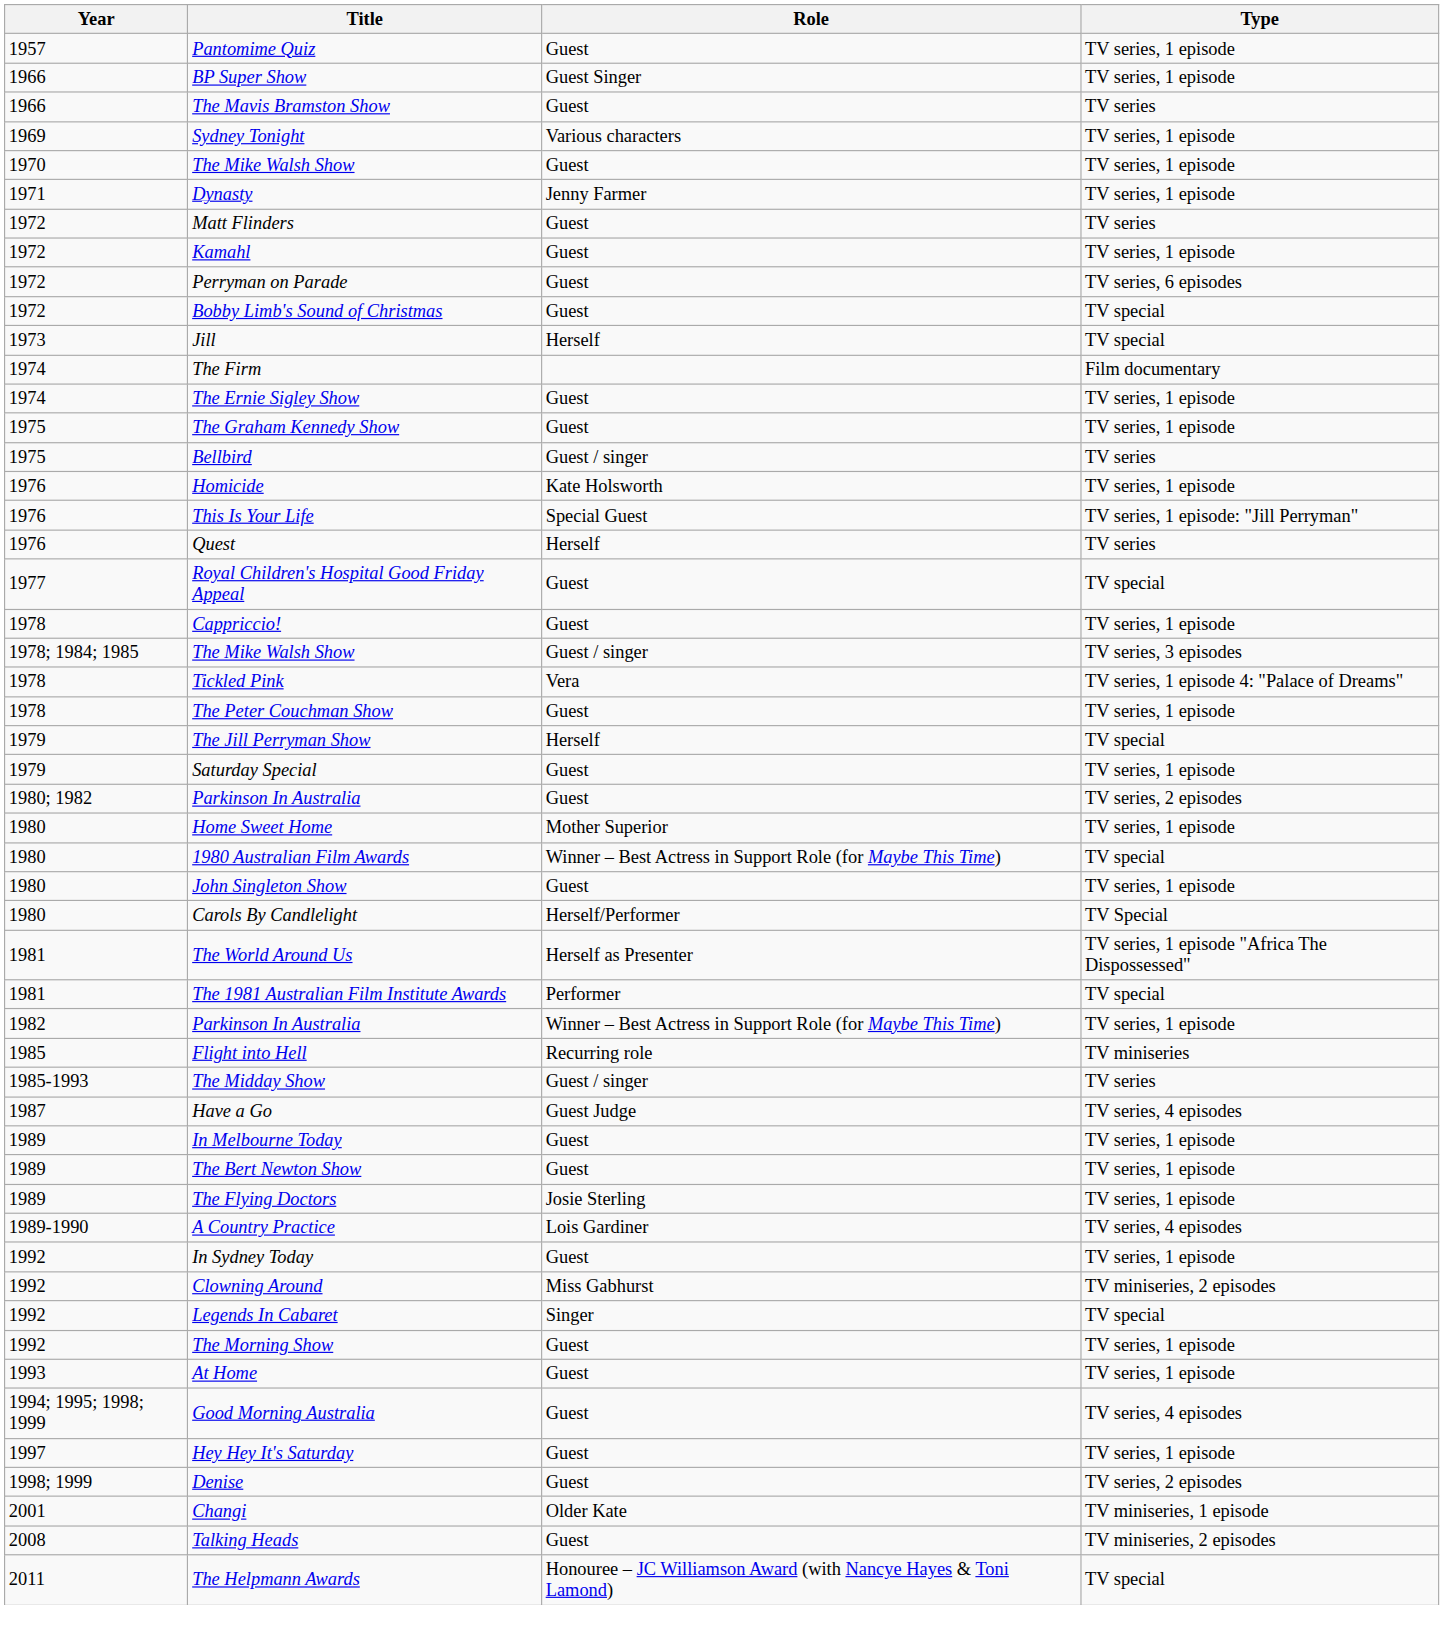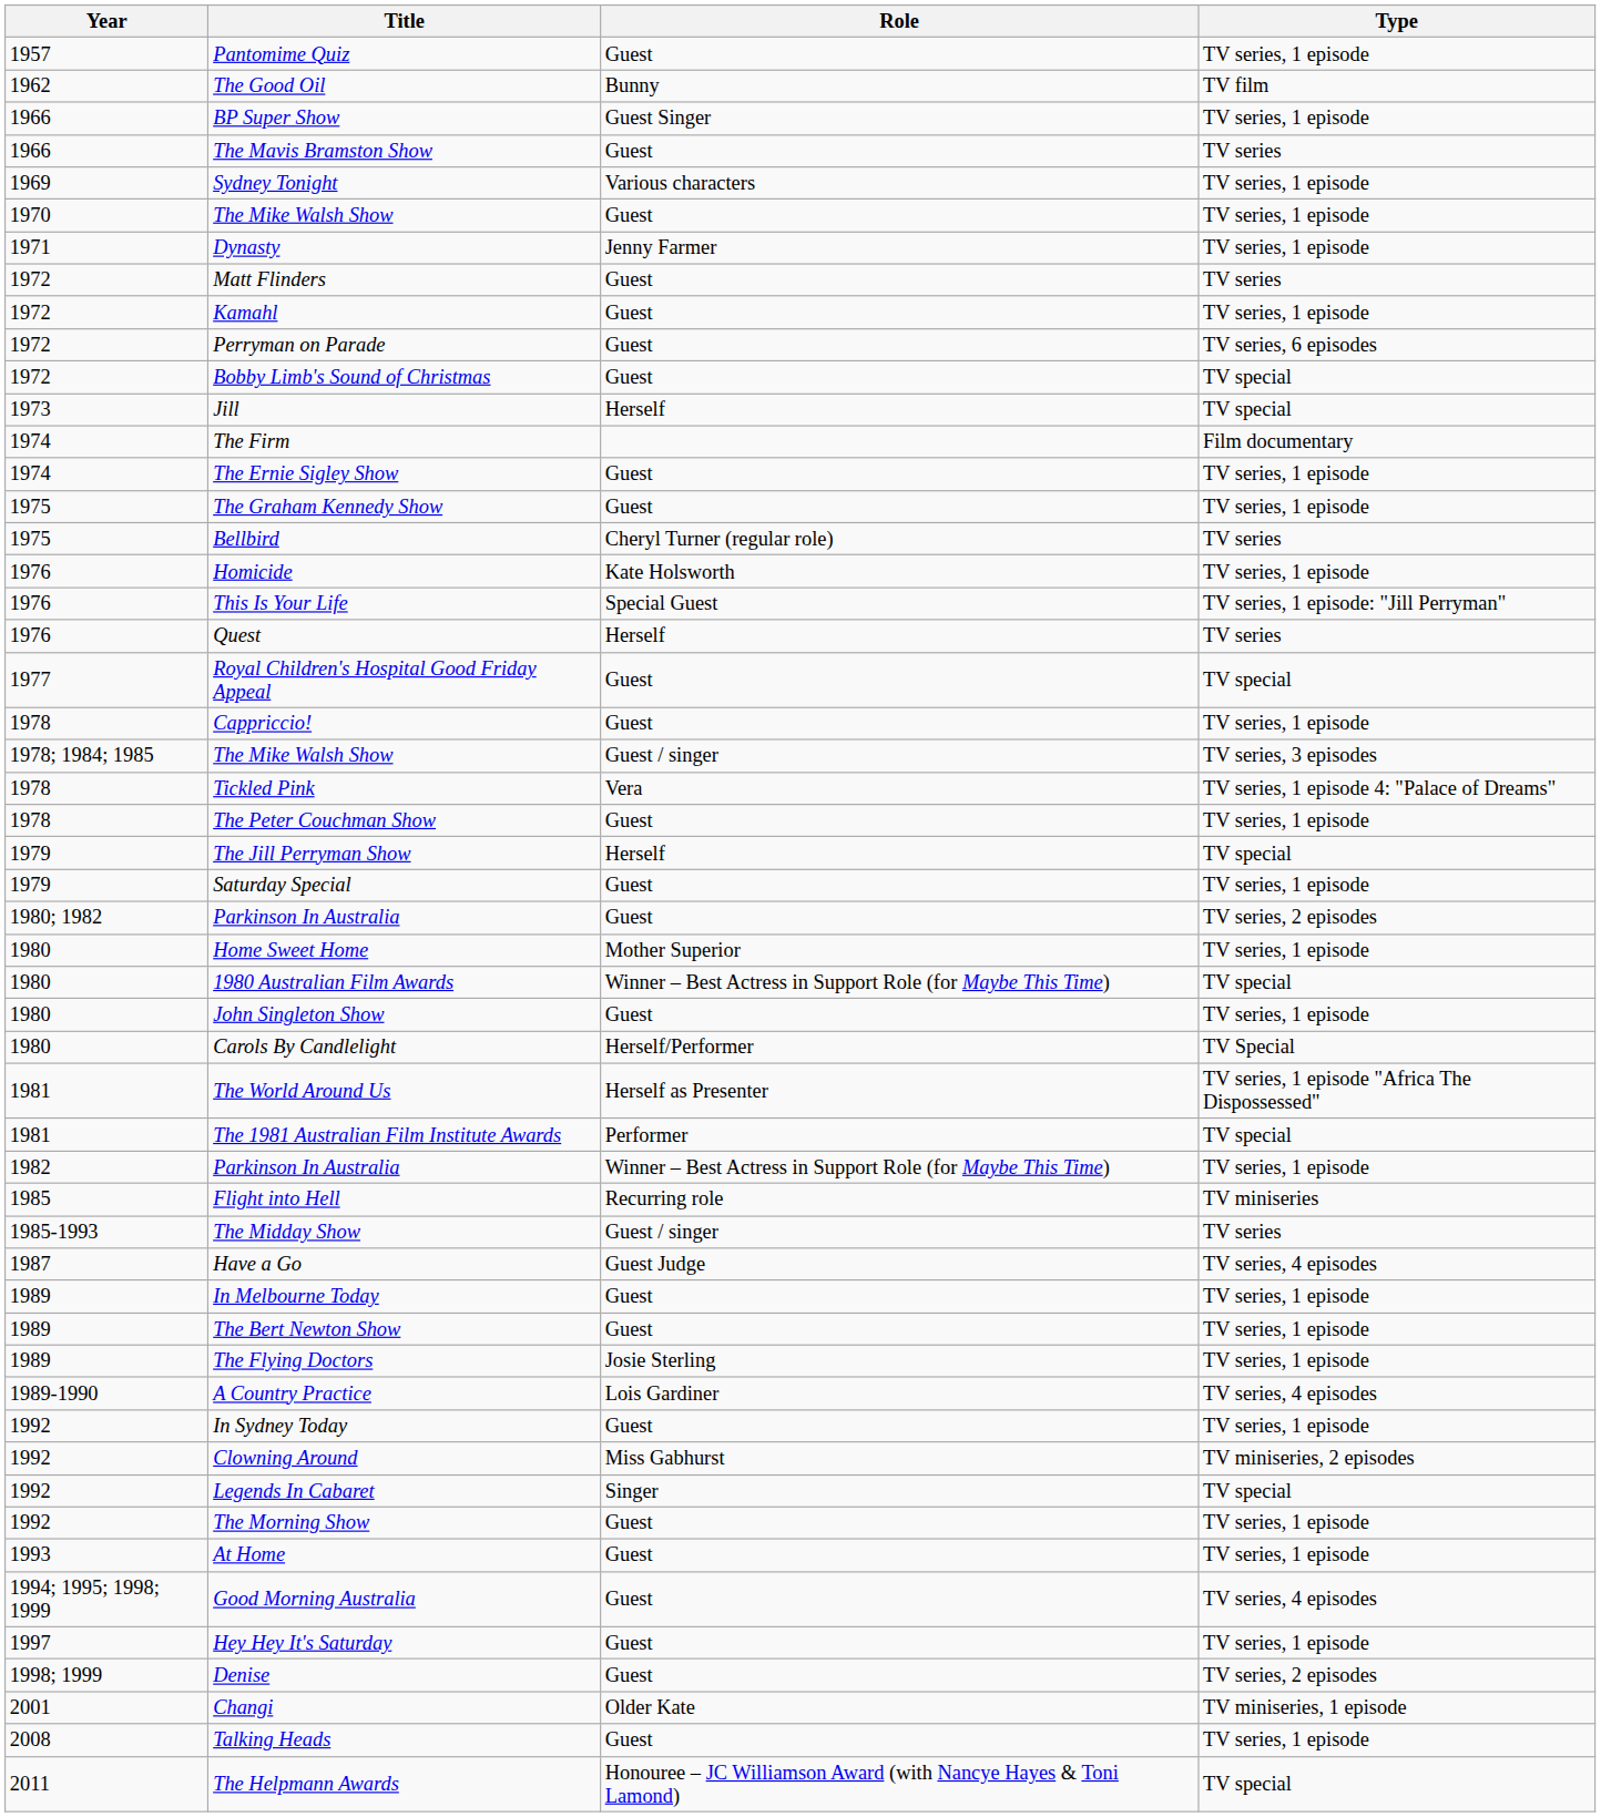 <table class="wikitable">
 <tr>
 <th>Year</th>
 <th>Title</th>
 <th>Role</th>
 <th>Type</th>
 </tr>
 <tr>
 <td>1957</td>
 <td><em><a href='#'>Pantomime Quiz</a></em></td>
 <td>Guest</td>
 <td>TV series, 1 episode</td>
+</tr>
+<tr>
+<td>1962</td>
+<td><em><a href='#'>The Good Oil</a></em></td>
+<td>Bunny</td>
+<td>TV film</td>
 </tr>
 <tr>
 <td>1966</td>
 <td><em><a href='#'>BP Super Show</a></em></td>
 <td>Guest Singer</td>
 <td>TV series, 1 episode</td>
 </tr>
 <tr>
 <td>1966</td>
 <td><em><a href='#'>The Mavis Bramston Show</a></em></td>
 <td>Guest</td>
 <td>TV series</td>
 </tr>
 <tr>
 <td>1969</td>
 <td><em><a href='#'>Sydney Tonight</a></em></td>
 <td>Various characters</td>
 <td>TV series, 1 episode</td>
 </tr>
 <tr>
 <td>1970</td>
 <td><em><a href='#'>The Mike Walsh Show</a></em></td>
 <td>Guest</td>
 <td>TV series, 1 episode</td>
 </tr>
 <tr>
 <td>1971</td>
 <td><em><a href='#'>Dynasty</a></em></td>
 <td>Jenny Farmer</td>
 <td>TV series, 1 episode</td>
 </tr>
 <tr>
 <td>1972</td>
 <td><em>Matt Flinders</em></td>
 <td>Guest</td>
 <td>TV series</td>
 </tr>
 <tr>
 <td>1972</td>
 <td><em><a href='#'>Kamahl</a></em></td>
 <td>Guest</td>
 <td>TV series, 1 episode</td>
 </tr>
 <tr>
 <td>1972</td>
 <td><em>Perryman on Parade</em></td>
 <td>Guest</td>
 <td>TV series, 6 episodes</td>
 </tr>
 <tr>
 <td>1972</td>
 <td><em><a href='#'>Bobby Limb's Sound of Christmas</a></em></td>
 <td>Guest</td>
 <td>TV special</td>
 </tr>
 <tr>
 <td>1973</td>
 <td><em>Jill</em></td>
 <td>Herself</td>
 <td>TV special</td>
 </tr>
 <tr>
 <td>1974</td>
 <td><em>The Firm</em></td>
 <td></td>
 <td>Film documentary</td>
 </tr>
 <tr>
 <td>1974</td>
 <td><em><a href='#'>The Ernie Sigley Show</a></em></td>
 <td>Guest</td>
 <td>TV series, 1 episode</td>
 </tr>
 <tr>
 <td>1975</td>
 <td><em><a href='#'>The Graham Kennedy Show</a></em></td>
 <td>Guest</td>
 <td>TV series, 1 episode</td>
 </tr>
 <tr>
 <td>1975</td>
 <td><em><a href='#'>Bellbird</a></em></td>
-<td>Guest / singer</td>
+<td>Cheryl Turner (regular role)</td>
 <td>TV series</td>
 </tr>
 <tr>
 <td>1976</td>
 <td><em><a href='#'>Homicide</a></em></td>
 <td>Kate Holsworth</td>
 <td>TV series, 1 episode</td>
 </tr>
 <tr>
 <td>1976</td>
 <td><em><a href='#'>This Is Your Life</a></em></td>
 <td>Special Guest</td>
 <td>TV series, 1 episode: "Jill Perryman"</td>
 </tr>
 <tr>
 <td>1976</td>
 <td><em>Quest</em></td>
 <td>Herself</td>
 <td>TV series</td>
 </tr>
 <tr>
 <td>1977</td>
 <td><em><a href='#'>Royal Children's Hospital Good Friday Appeal</a></em></td>
 <td>Guest</td>
 <td>TV special</td>
 </tr>
 <tr>
 <td>1978</td>
 <td><em><a href='#'>Cappriccio!</a></em></td>
 <td>Guest</td>
 <td>TV series, 1 episode</td>
 </tr>
 <tr>
 <td>1978; 1984; 1985</td>
 <td><em><a href='#'>The Mike Walsh Show</a></em></td>
 <td>Guest / singer</td>
 <td>TV series, 3 episodes</td>
 </tr>
 <tr>
 <td>1978</td>
 <td><em><a href='#'>Tickled Pink</a></em></td>
 <td>Vera</td>
 <td>TV series, 1 episode 4: "Palace of Dreams"</td>
 </tr>
 <tr>
 <td>1978</td>
 <td><em><a href='#'>The Peter Couchman Show</a></em></td>
 <td>Guest</td>
 <td>TV series, 1 episode</td>
 </tr>
 <tr>
 <td>1979</td>
 <td><em><a href='#'>The Jill Perryman Show</a></em></td>
 <td>Herself</td>
 <td>TV special</td>
 </tr>
 <tr>
 <td>1979</td>
 <td><em>Saturday Special</em></td>
 <td>Guest</td>
 <td>TV series, 1 episode</td>
 </tr>
 <tr>
 <td>1980; 1982</td>
 <td><em><a href='#'>Parkinson In Australia</a></em></td>
 <td>Guest</td>
 <td>TV series, 2 episodes</td>
 </tr>
 <tr>
 <td>1980</td>
 <td><em><a href='#'>Home Sweet Home</a></em></td>
 <td>Mother Superior</td>
 <td>TV series, 1 episode</td>
 </tr>
 <tr>
 <td>1980</td>
 <td><em><a href='#'>1980 Australian Film Awards</a></em></td>
 <td>Winner – Best Actress in Support Role (for <em><a href='#'>Maybe This Time</a></em>)</td>
 <td>TV special</td>
 </tr>
 <tr>
 <td>1980</td>
 <td><em><a href='#'>John Singleton Show</a></em></td>
 <td>Guest</td>
 <td>TV series, 1 episode</td>
 </tr>
 <tr>
 <td>1980</td>
 <td><em>Carols By Candlelight</em></td>
 <td>Herself/Performer</td>
 <td>TV Special</td>
 </tr>
 <tr>
 <td>1981</td>
 <td><em><a href='#'>The World Around Us</a></em></td>
 <td>Herself as Presenter</td>
 <td>TV series, 1 episode "Africa The Dispossessed"</td>
 </tr>
 <tr>
 <td>1981</td>
 <td><em><a href='#'>The 1981 Australian Film Institute Awards</a></em></td>
 <td>Performer</td>
 <td>TV special</td>
 </tr>
 <tr>
 <td>1982</td>
 <td><em><a href='#'>Parkinson In Australia</a></em></td>
 <td>Winner – Best Actress in Support Role (for <em><a href='#'>Maybe This Time</a></em>)</td>
 <td>TV series, 1 episode</td>
 </tr>
 <tr>
 <td>1985</td>
 <td><em><a href='#'>Flight into Hell</a></em></td>
 <td>Recurring role</td>
 <td>TV miniseries</td>
 </tr>
 <tr>
 <td>1985-1993</td>
 <td><em><a href='#'>The Midday Show</a></em></td>
 <td>Guest / singer</td>
 <td>TV series</td>
 </tr>
 <tr>
 <td>1987</td>
 <td><em>Have a Go</em></td>
 <td>Guest Judge</td>
 <td>TV series, 4 episodes</td>
 </tr>
 <tr>
 <td>1989</td>
 <td><em><a href='#'>In Melbourne Today</a></em></td>
 <td>Guest</td>
 <td>TV series, 1 episode</td>
 </tr>
 <tr>
 <td>1989</td>
 <td><em><a href='#'>The Bert Newton Show</a></em></td>
 <td>Guest</td>
 <td>TV series, 1 episode</td>
 </tr>
 <tr>
 <td>1989</td>
 <td><em><a href='#'>The Flying Doctors</a></em></td>
 <td>Josie Sterling</td>
 <td>TV series, 1 episode</td>
 </tr>
 <tr>
 <td>1989-1990</td>
 <td><em><a href='#'>A Country Practice</a></em></td>
 <td>Lois Gardiner</td>
 <td>TV series, 4 episodes</td>
 </tr>
 <tr>
 <td>1992</td>
 <td><em>In Sydney Today</em></td>
 <td>Guest</td>
 <td>TV series, 1 episode</td>
 </tr>
 <tr>
 <td>1992</td>
 <td><em><a href='#'>Clowning Around</a></em></td>
 <td>Miss Gabhurst</td>
 <td>TV miniseries, 2 episodes</td>
 </tr>
 <tr>
 <td>1992</td>
 <td><em><a href='#'>Legends In Cabaret</a></em></td>
 <td>Singer</td>
 <td>TV special</td>
 </tr>
 <tr>
 <td>1992</td>
 <td><em><a href='#'>The Morning Show</a></em></td>
 <td>Guest</td>
 <td>TV series, 1 episode</td>
 </tr>
 <tr>
 <td>1993</td>
 <td><em><a href='#'>At Home</a></em></td>
 <td>Guest</td>
 <td>TV series, 1 episode</td>
 </tr>
 <tr>
 <td>1994; 1995; 1998; 1999</td>
 <td><em><a href='#'>Good Morning Australia</a></em></td>
 <td>Guest</td>
 <td>TV series, 4 episodes</td>
 </tr>
 <tr>
 <td>1997</td>
 <td><em><a href='#'>Hey Hey It's Saturday</a></em></td>
 <td>Guest</td>
 <td>TV series, 1 episode</td>
 </tr>
 <tr>
 <td>1998; 1999</td>
 <td><em><a href='#'>Denise</a></em></td>
 <td>Guest</td>
 <td>TV series, 2 episodes</td>
 </tr>
 <tr>
 <td>2001</td>
 <td><em><a href='#'>Changi</a></em></td>
 <td>Older Kate</td>
 <td>TV miniseries, 1 episode</td>
 </tr>
 <tr>
 <td>2008</td>
 <td><em><a href='#'>Talking Heads</a></em></td>
 <td>Guest</td>
-<td>TV miniseries, 2 episodes</td>
+<td>TV series, 1 episode</td>
 </tr>
 <tr>
 <td>2011</td>
 <td><em><a href='#'>The Helpmann Awards</a></em></td>
 <td>Honouree – <a href='#'>JC Williamson Award</a> (with <a href='#'>Nancye Hayes</a> & <a href='#'>Toni Lamond</a>)</td>
 <td>TV special</td>
 </tr>
 </table>
